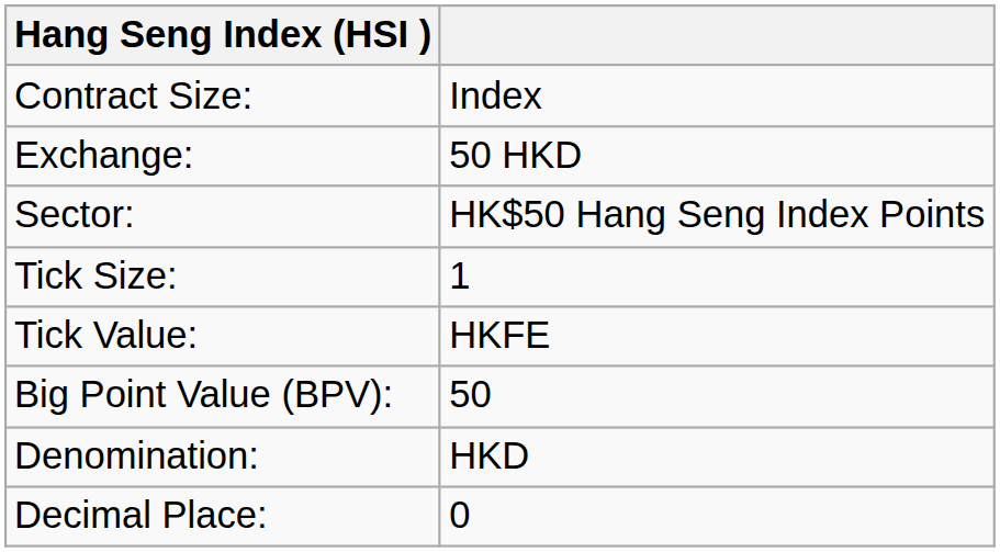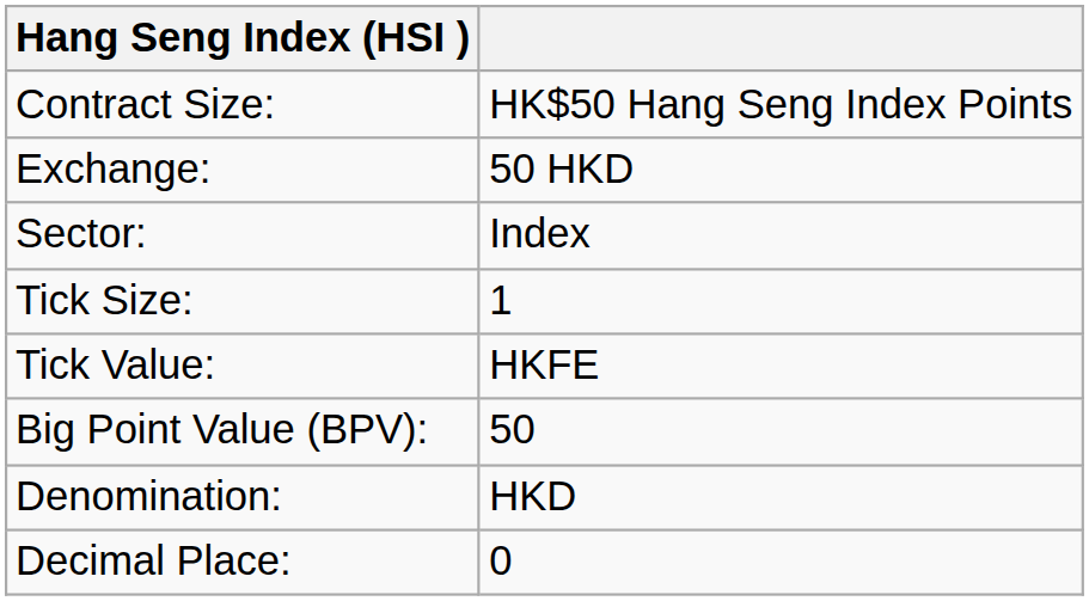 <table class="wikitable">
 <tr>
 <th>Hang Seng Index (HSI )</th>
 <th></th>
 </tr>
 <tr>
 <td>Contract Size:</td>
-<td>Index</td>
+<td>HK$50 Hang Seng Index Points</td>
 </tr>
 <tr>
 <td>Exchange:</td>
 <td>50 HKD</td>
 </tr>
 <tr>
 <td>Sector:</td>
-<td>HK$50 Hang Seng Index Points</td>
+<td>Index</td>
 </tr>
 <tr>
 <td>Tick Size:</td>
 <td>1</td>
 </tr>
 <tr>
 <td>Tick Value:</td>
 <td>HKFE</td>
 </tr>
 <tr>
 <td>Big Point Value (BPV):</td>
 <td>50</td>
 </tr>
 <tr>
 <td>Denomination:</td>
 <td>HKD</td>
 </tr>
 <tr>
 <td>Decimal Place:</td>
 <td>0</td>
 </tr>
 </table>
